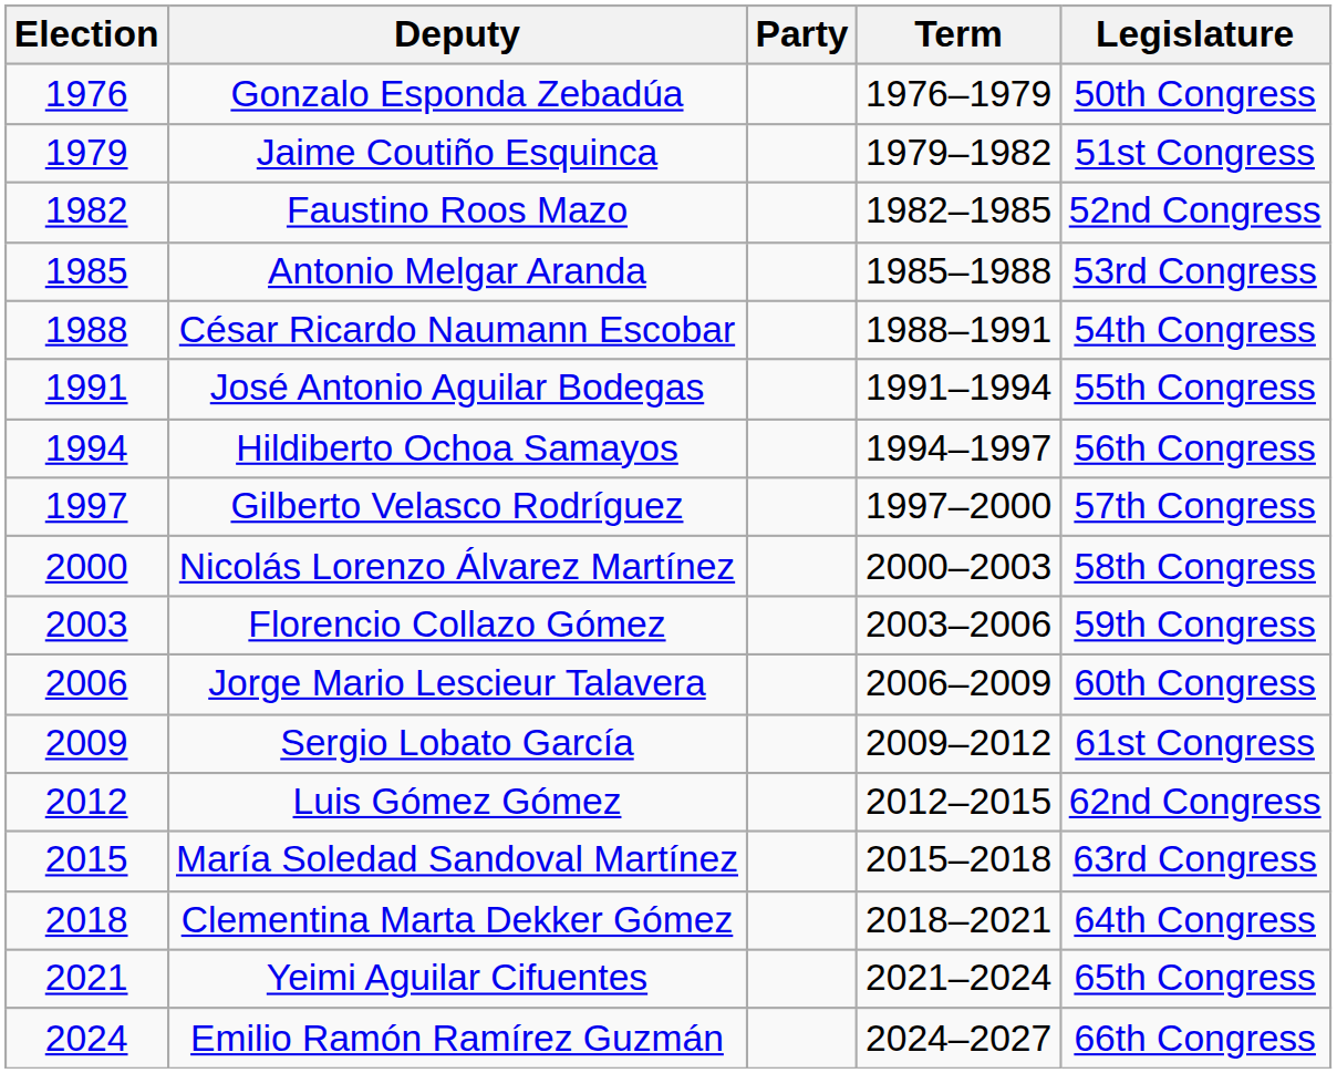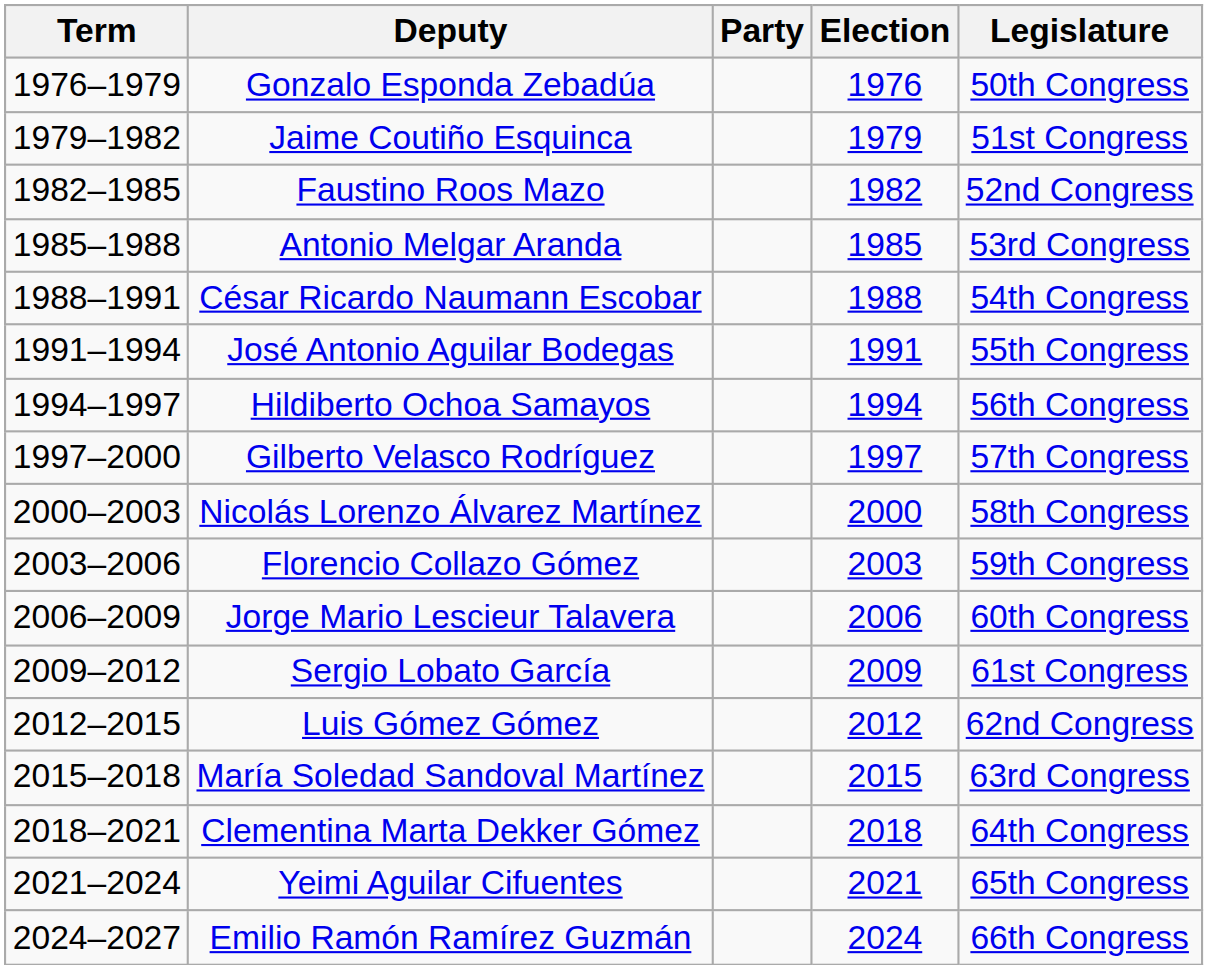 <table class="wikitable sortable" style="text-align: center">
 <tr>
-<th>Election</th>
+<th class="unsortable">Term</th>
 <th class="unsortable">Deputy</th>
 <th class="unsortable">Party</th>
-<th class="unsortable">Term</th>
+<th>Election</th>
 <th class="unsortable">Legislature</th>
 </tr>
 <tr>
-<td><a href='#'>1976</a></td>
+<td>1976–1979</td>
 <td><a href='#'>Gonzalo Esponda Zebadúa</a></td>
 <td></td>
-<td>1976–1979</td>
+<td><a href='#'>1976</a></td>
 <td><a href='#'>50th Congress</a></td>
 </tr>
 <tr>
-<td><a href='#'>1979</a></td>
+<td>1979–1982</td>
 <td><a href='#'>Jaime Coutiño Esquinca</a></td>
 <td></td>
-<td>1979–1982</td>
+<td><a href='#'>1979</a></td>
 <td><a href='#'>51st Congress</a></td>
 </tr>
 <tr>
-<td><a href='#'>1982</a></td>
+<td>1982–1985</td>
 <td><a href='#'>Faustino Roos Mazo</a></td>
 <td></td>
-<td>1982–1985</td>
+<td><a href='#'>1982</a></td>
 <td><a href='#'>52nd Congress</a></td>
 </tr>
 <tr>
-<td><a href='#'>1985</a></td>
+<td>1985–1988</td>
 <td><a href='#'>Antonio Melgar Aranda</a></td>
 <td></td>
-<td>1985–1988</td>
+<td><a href='#'>1985</a></td>
 <td><a href='#'>53rd Congress</a></td>
 </tr>
 <tr>
-<td><a href='#'>1988</a></td>
+<td>1988–1991</td>
 <td><a href='#'>César Ricardo Naumann Escobar</a></td>
 <td></td>
-<td>1988–1991</td>
+<td><a href='#'>1988</a></td>
 <td><a href='#'>54th Congress</a></td>
 </tr>
 <tr>
-<td><a href='#'>1991</a></td>
+<td>1991–1994</td>
 <td><a href='#'>José Antonio Aguilar Bodegas</a></td>
 <td></td>
-<td>1991–1994</td>
+<td><a href='#'>1991</a></td>
 <td><a href='#'>55th Congress</a></td>
 </tr>
 <tr>
-<td><a href='#'>1994</a></td>
+<td>1994–1997</td>
 <td><a href='#'>Hildiberto Ochoa Samayos</a></td>
 <td></td>
-<td>1994–1997</td>
+<td><a href='#'>1994</a></td>
 <td><a href='#'>56th Congress</a></td>
 </tr>
 <tr>
-<td><a href='#'>1997</a></td>
+<td>1997–2000</td>
 <td><a href='#'>Gilberto Velasco Rodríguez</a></td>
 <td></td>
-<td>1997–2000</td>
+<td><a href='#'>1997</a></td>
 <td><a href='#'>57th Congress</a></td>
 </tr>
 <tr>
-<td><a href='#'>2000</a></td>
+<td>2000–2003</td>
 <td><a href='#'>Nicolás Lorenzo Álvarez Martínez</a></td>
 <td></td>
-<td>2000–2003</td>
+<td><a href='#'>2000</a></td>
 <td><a href='#'>58th Congress</a></td>
 </tr>
 <tr>
-<td><a href='#'>2003</a></td>
+<td>2003–2006</td>
 <td><a href='#'>Florencio Collazo Gómez</a></td>
 <td></td>
-<td>2003–2006</td>
+<td><a href='#'>2003</a></td>
 <td><a href='#'>59th Congress</a></td>
 </tr>
 <tr>
-<td><a href='#'>2006</a></td>
+<td>2006–2009</td>
 <td><a href='#'>Jorge Mario Lescieur Talavera</a></td>
 <td></td>
-<td>2006–2009</td>
+<td><a href='#'>2006</a></td>
 <td><a href='#'>60th Congress</a></td>
 </tr>
 <tr>
-<td><a href='#'>2009</a></td>
+<td>2009–2012</td>
 <td><a href='#'>Sergio Lobato García</a></td>
 <td></td>
-<td>2009–2012</td>
+<td><a href='#'>2009</a></td>
 <td><a href='#'>61st Congress</a></td>
 </tr>
 <tr>
-<td><a href='#'>2012</a></td>
+<td>2012–2015</td>
 <td><a href='#'>Luis Gómez Gómez</a></td>
 <td></td>
-<td>2012–2015</td>
+<td><a href='#'>2012</a></td>
 <td><a href='#'>62nd Congress</a></td>
 </tr>
 <tr>
-<td><a href='#'>2015</a></td>
+<td>2015–2018</td>
 <td><a href='#'>María Soledad Sandoval Martínez</a></td>
 <td></td>
-<td>2015–2018</td>
+<td><a href='#'>2015</a></td>
 <td><a href='#'>63rd Congress</a></td>
 </tr>
 <tr>
-<td><a href='#'>2018</a></td>
+<td>2018–2021</td>
 <td><a href='#'>Clementina Marta Dekker Gómez</a></td>
 <td></td>
-<td>2018–2021</td>
+<td><a href='#'>2018</a></td>
 <td><a href='#'>64th Congress</a></td>
 </tr>
 <tr>
-<td><a href='#'>2021</a></td>
+<td>2021–2024</td>
 <td><a href='#'>Yeimi Aguilar Cifuentes</a></td>
 <td></td>
-<td>2021–2024</td>
+<td><a href='#'>2021</a></td>
 <td><a href='#'>65th Congress</a></td>
 </tr>
 <tr>
-<td><a href='#'>2024</a></td>
+<td>2024–2027</td>
 <td><a href='#'>Emilio Ramón Ramírez Guzmán</a></td>
 <td></td>
-<td>2024–2027</td>
+<td><a href='#'>2024</a></td>
 <td><a href='#'>66th Congress</a></td>
 </tr>
 </table>
